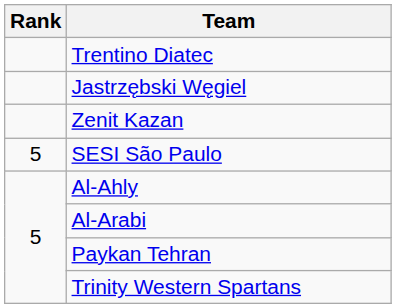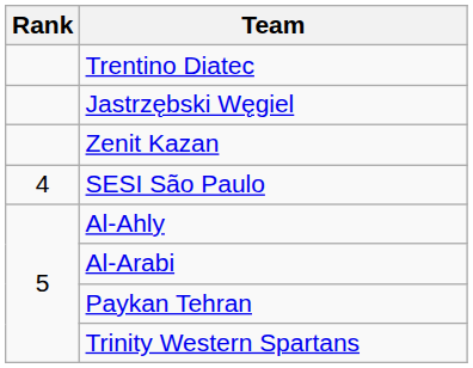 <table class="wikitable" style="text-align:center;">
 <tr>
 <th width=40>Rank</th>
 <th width=240>Team</th>
 </tr>
 <tr>
 <td></td>
 <td style="text-align:left;"> <a href='#'>Trentino Diatec</a></td>
 </tr>
 <tr>
 <td></td>
 <td style="text-align:left;"> <a href='#'>Jastrzębski Węgiel</a></td>
 </tr>
 <tr>
 <td></td>
 <td style="text-align:left;"> <a href='#'>Zenit Kazan</a></td>
 </tr>
 <tr>
-<td>5</td>
+<td>4</td>
 <td style="text-align:left;"> <a href='#'>SESI São Paulo</a></td>
 </tr>
 <tr>
 <td rowspan=4>5</td>
 <td style="text-align:left;"> <a href='#'>Al-Ahly</a></td>
 </tr>
 <tr>
 <td style="text-align:left;"> <a href='#'>Al-Arabi</a></td>
 </tr>
 <tr>
 <td style="text-align:left;"> <a href='#'>Paykan Tehran</a></td>
 </tr>
 <tr>
 <td style="text-align:left;"> <a href='#'>Trinity Western Spartans</a></td>
 </tr>
 </table>
